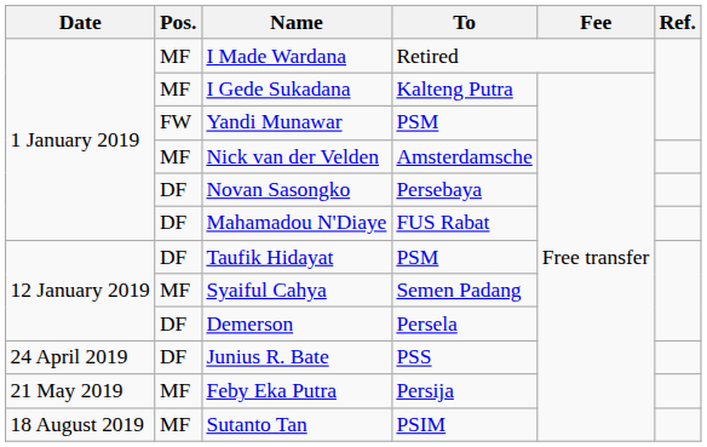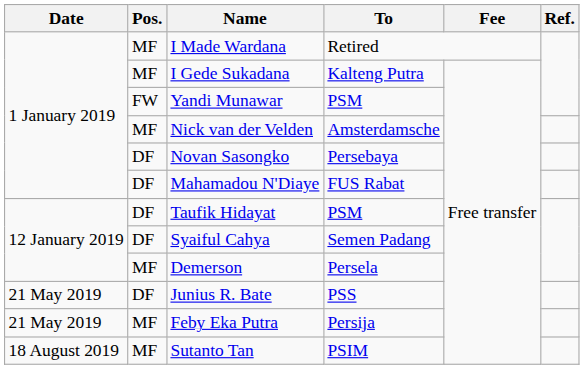 <table class="wikitable">
 <tr>
 <th>Date</th>
 <th>Pos.</th>
 <th>Name</th>
 <th>To</th>
 <th>Fee</th>
 <th>Ref.</th>
 </tr>
 <tr>
 <td rowspan="6">1 January 2019</td>
 <td>MF</td>
 <td> <a href='#'>I Made Wardana</a></td>
 <td colspan="2">Retired</td>
 <td rowspan="3"></td>
 </tr>
 <tr>
 <td>MF</td>
 <td> <a href='#'>I Gede Sukadana</a></td>
 <td><a href='#'>Kalteng Putra</a></td>
 <td rowspan="11">Free transfer</td>
 </tr>
 <tr>
 <td>FW</td>
 <td> <a href='#'>Yandi Munawar</a></td>
 <td><a href='#'>PSM</a></td>
 </tr>
 <tr>
 <td>MF</td>
 <td> <a href='#'>Nick van der Velden</a></td>
 <td> <a href='#'>Amsterdamsche</a></td>
 <td></td>
 </tr>
 <tr>
 <td>DF</td>
 <td> <a href='#'>Novan Sasongko</a></td>
 <td><a href='#'>Persebaya</a></td>
 <td></td>
 </tr>
 <tr>
 <td>DF</td>
 <td> <a href='#'>Mahamadou N'Diaye</a></td>
 <td> <a href='#'>FUS Rabat</a></td>
 <td></td>
 </tr>
 <tr>
 <td rowspan="3">12 January 2019</td>
 <td>DF</td>
 <td> <a href='#'>Taufik Hidayat</a></td>
 <td><a href='#'>PSM</a></td>
 <td rowspan="3"></td>
 </tr>
 <tr>
-<td>MF</td>
+<td>DF</td>
 <td> <a href='#'>Syaiful Cahya</a></td>
 <td><a href='#'>Semen Padang</a></td>
 </tr>
 <tr>
-<td>DF</td>
+<td>MF</td>
 <td> <a href='#'>Demerson</a></td>
 <td><a href='#'>Persela</a></td>
 </tr>
 <tr>
-<td>24 April 2019</td>
+<td>21 May 2019</td>
 <td>DF</td>
 <td> <a href='#'>Junius R. Bate</a></td>
 <td><a href='#'>PSS</a></td>
 <td></td>
 </tr>
 <tr>
 <td>21 May 2019</td>
 <td>MF</td>
 <td> <a href='#'>Feby Eka Putra</a></td>
 <td><a href='#'>Persija</a></td>
 <td></td>
 </tr>
 <tr>
 <td>18 August 2019</td>
 <td>MF</td>
 <td> <a href='#'>Sutanto Tan</a></td>
 <td><a href='#'>PSIM</a></td>
 <td></td>
 </tr>
 </table>
